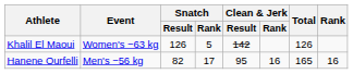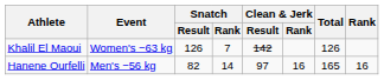 <table class="wikitable" style="font-size:90%">
 <tr>
 <th rowspan="2">Athlete</th>
 <th rowspan="2">Event</th>
 <th colspan="2">Snatch</th>
 <th colspan="2">Clean & Jerk</th>
 <th rowspan="2">Total</th>
 <th rowspan="2">Rank</th>
 </tr>
 <tr style="font-size:95%">
 <th>Result</th>
 <th>Rank</th>
 <th>Result</th>
 <th>Rank</th>
 </tr>
 <tr align=center>
 <td align=left><a href='#'>Khalil El Maoui</a></td>
 <td align=left><a href='#'>Women's −63 kg</a></td>
 <td>126</td>
-<td>5</td>
+<td>7</td>
 <td><s>142</s></td>
 <td></td>
 <td>126</td>
 <td></td>
 </tr>
 <tr align=center>
 <td align=left><a href='#'>Hanene Ourfelli</a></td>
 <td align=left><a href='#'>Men's −56 kg</a></td>
 <td>82</td>
-<td>17</td>
-<td>95</td>
+<td>14</td>
+<td>97</td>
 <td>16</td>
 <td>165</td>
 <td>16</td>
 </tr>
 </table>
